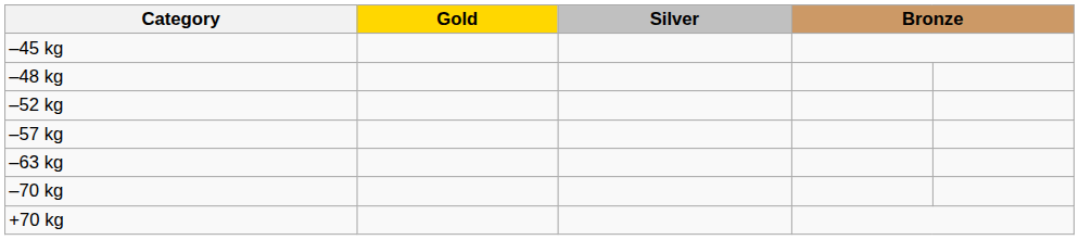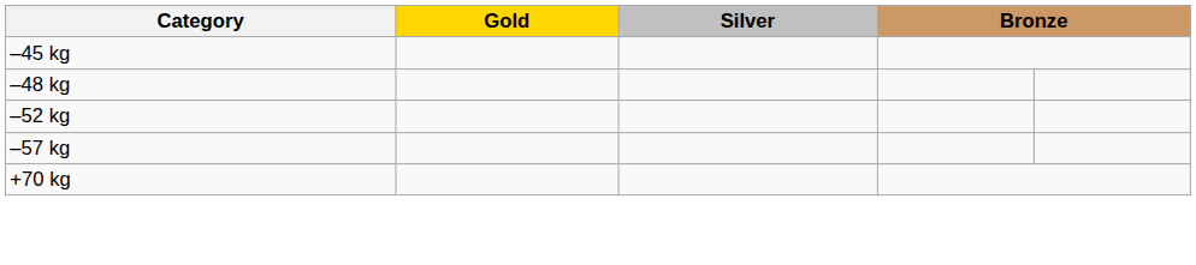 <table class=wikitable  width=75%>
 <tr>
 <th>Category</th>
 <th style="background: gold">Gold</th>
 <th style="background: silver">Silver</th>
 <th style="background: #cc9966" colspan=2>Bronze</th>
 </tr>
 <tr>
 <td>–45 kg</td>
 <td></td>
 <td></td>
 <td colspan=2></td>
 </tr>
 <tr>
 <td>–48 kg</td>
 <td></td>
 <td></td>
 <td></td>
 <td></td>
 </tr>
 <tr>
 <td>–52 kg</td>
 <td></td>
 <td></td>
 <td></td>
 <td></td>
 </tr>
 <tr>
 <td>–57 kg</td>
 <td></td>
 <td></td>
 <td></td>
 <td></td>
 </tr>
 <tr>
-<td>–63 kg</td>
-<td></td>
-<td></td>
-<td></td>
-<td></td>
-</tr>
-<tr>
-<td>–70 kg</td>
-<td></td>
-<td></td>
-<td></td>
-<td></td>
-</tr>
-<tr>
 <td>+70 kg</td>
 <td></td>
 <td></td>
 <td colspan=2></td>
 </tr>
 </table>
